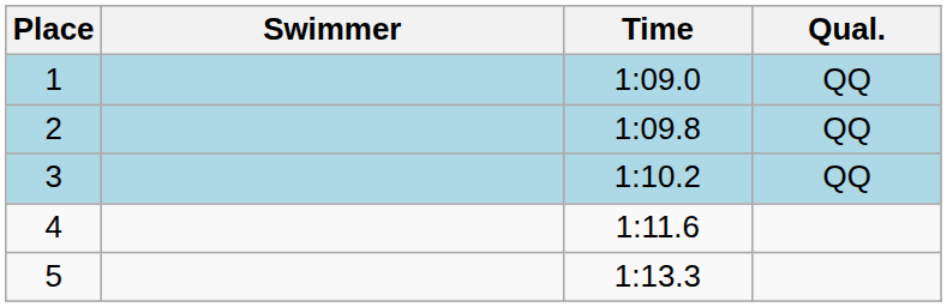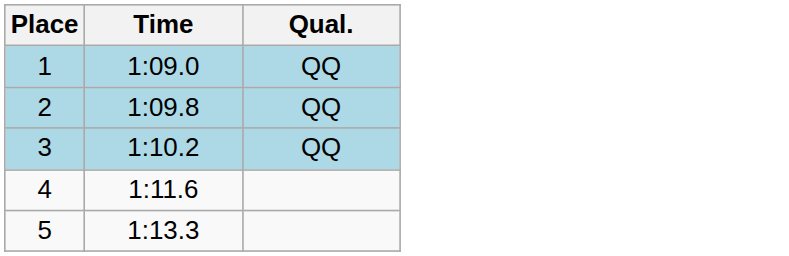 <table class=wikitable style="text-align:center">
 <tr>
 <th>Place</th>
-<th width=230>Swimmer</th>
 <th width=90>Time</th>
 <th width=90>Qual.</th>
 </tr>
 <tr bgcolor=lightblue>
 <td>1</td>
-<td align=left></td>
 <td>1:09.0</td>
 <td>QQ</td>
 </tr>
 <tr bgcolor=lightblue>
 <td>2</td>
-<td align=left></td>
 <td>1:09.8</td>
 <td>QQ</td>
 </tr>
 <tr bgcolor=lightblue>
 <td>3</td>
-<td align=left></td>
 <td>1:10.2</td>
 <td>QQ</td>
 </tr>
 <tr>
 <td>4</td>
-<td align=left></td>
 <td>1:11.6</td>
 <td></td>
 </tr>
 <tr>
 <td>5</td>
-<td align=left></td>
 <td>1:13.3</td>
 <td></td>
 </tr>
 </table>
